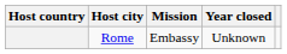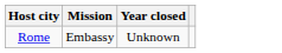 <table class="wikitable plainrowheaders" style="text-align:center;">
 <tr>
-<th scope="col">Host country</th>
 <th scope="col">Host city</th>
 <th scope="col">Mission</th>
 <th scope="col">Year closed</th>
 <th scope="col"></th>
 </tr>
 <tr>
-<th scope="row"></th>
 <td><a href='#'>Rome</a></td>
 <td>Embassy</td>
 <td>Unknown</td>
 <td></td>
 </tr>
 </table>
